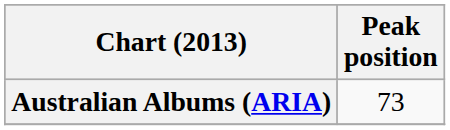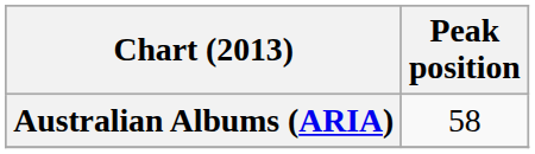 <table class="wikitable sortable plainrowheaders">
 <tr>
 <th>Chart (2013)</th>
 <th>Peak<br>position</th>
 </tr>
 <tr>
 <th scope="row">Australian Albums (<a href='#'>ARIA</a>)</th>
-<td style="text-align:center;">73</td>
+<td style="text-align:center;">58</td>
 </tr>
 <tr>
 </tr>
 <tr>
 </tr>
 <tr>
 </tr>
 </table>
